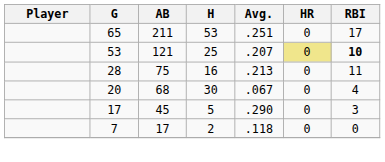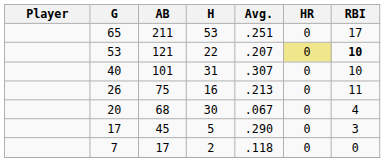 <table class="wikitable sortable">
 <tr>
 <th bgcolor="#DDDDFF" width="16%">Player</th>
 <th bgcolor="#DDDDFF" width="9%">G</th>
 <th bgcolor="#DDDDFF" width="9%">AB</th>
 <th bgcolor="#DDDDFF" width="9%">H</th>
 <th bgcolor="#DDDDFF" width="9%">Avg.</th>
 <th bgcolor="#DDDDFF" width="9%">HR</th>
 <th bgcolor="#DDDDFF" width="9%">RBI</th>
 </tr>
 <tr align="center">
 <td></td>
 <td>65</td>
 <td>211</td>
 <td>53</td>
 <td>.251</td>
 <td>0</td>
 <td>17</td>
 </tr>
 <tr align="center">
 <td></td>
 <td>53</td>
 <td>121</td>
-<td>25</td>
+<td>22</td>
 <td>.207</td>
 <td style="background: khaki;">0</td>
 <td><strong>10</strong></td>
 </tr>
 <tr align="center">
 <td></td>
-<td>28</td>
+<td>40</td>
+<td>101</td>
+<td>31</td>
+<td>.307</td>
+<td>0</td>
+<td>10</td>
+</tr>
+<tr align="center">
+<td></td>
+<td>26</td>
 <td>75</td>
 <td>16</td>
 <td>.213</td>
 <td>0</td>
 <td>11</td>
 </tr>
 <tr align="center">
 <td></td>
 <td>20</td>
 <td>68</td>
 <td>30</td>
 <td>.067</td>
 <td>0</td>
 <td>4</td>
 </tr>
 <tr align="center">
 <td></td>
 <td>17</td>
 <td>45</td>
 <td>5</td>
 <td>.290</td>
 <td>0</td>
 <td>3</td>
 </tr>
 <tr align="center">
 <td></td>
 <td>7</td>
 <td>17</td>
 <td>2</td>
 <td>.118</td>
 <td>0</td>
 <td>0</td>
 </tr>
 <tr align="center">
 </tr>
 </table>
